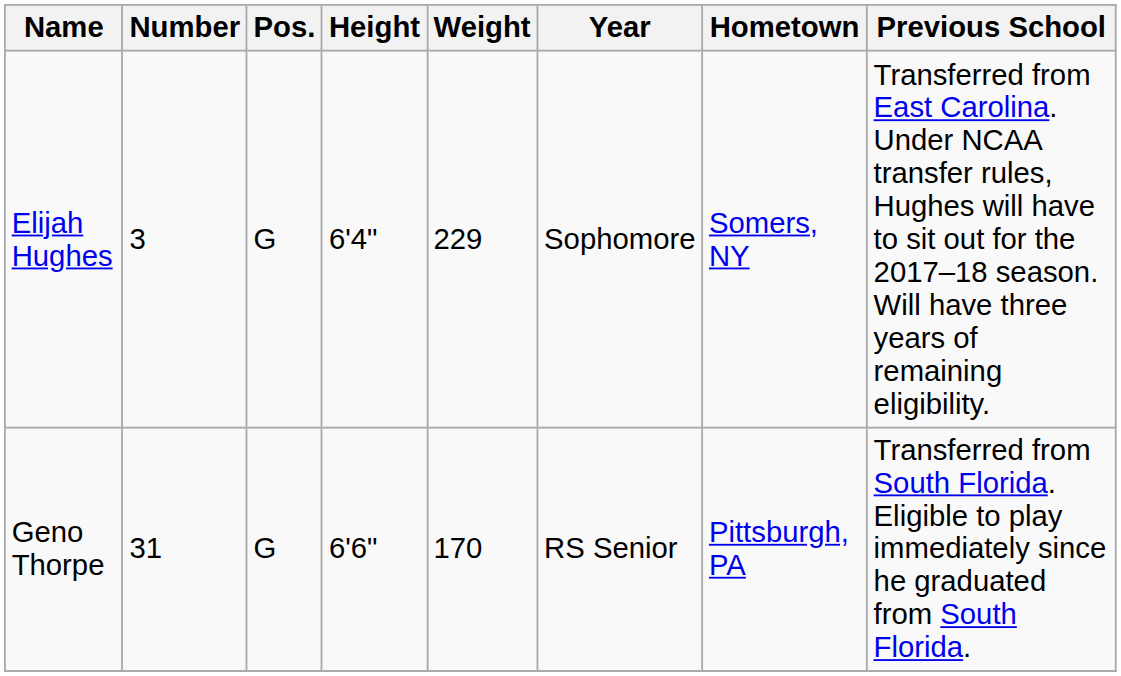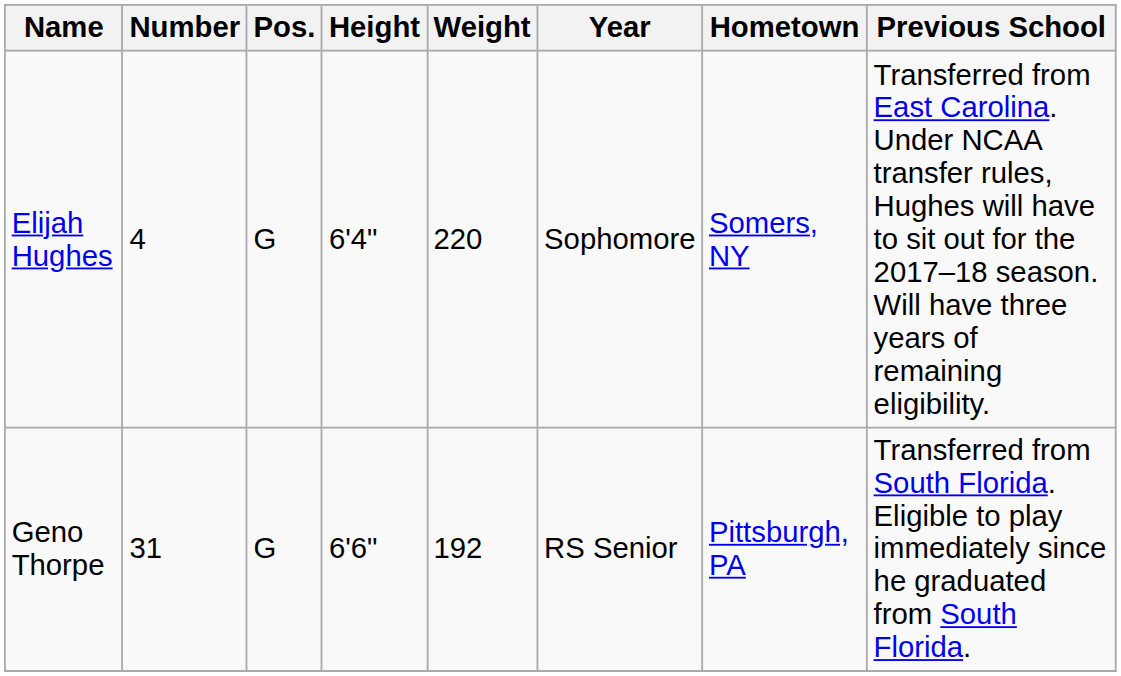 <table class="wikitable sortable" border="1">
 <tr>
 <th>Name</th>
 <th>Number</th>
 <th>Pos.</th>
 <th>Height</th>
 <th>Weight</th>
 <th>Year</th>
 <th>Hometown</th>
 <th class="unsortable">Previous School</th>
 </tr>
 <tr>
 <td><a href='#'>Elijah Hughes</a></td>
-<td>3</td>
+<td>4</td>
 <td>G</td>
 <td>6'4"</td>
-<td>229</td>
+<td>220</td>
 <td>Sophomore</td>
 <td><a href='#'>Somers, NY</a></td>
 <td>Transferred from <a href='#'>East Carolina</a>. Under NCAA transfer rules, Hughes will have to sit out for the 2017–18 season. Will have three years of remaining eligibility.</td>
 </tr>
 <tr>
 <td>Geno Thorpe</td>
 <td>31</td>
 <td>G</td>
 <td>6'6"</td>
-<td>170</td>
+<td>192</td>
 <td>RS Senior</td>
 <td><a href='#'>Pittsburgh, PA</a></td>
 <td>Transferred from <a href='#'>South Florida</a>. Eligible to play immediately since he graduated from <a href='#'>South Florida</a>.</td>
 </tr>
 <tr>
 </tr>
 </table>
